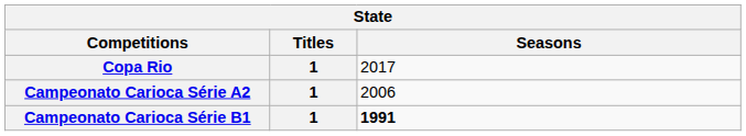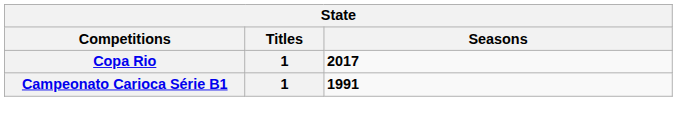 <table class="wikitable">
 <tr>
 <th colspan="3">State</th>
 </tr>
 <tr>
 <th style="width:260px">Competitions</th>
 <th style="width:80px">Titles</th>
 <th style="width:380px">Seasons</th>
 </tr>
 <tr>
 <th style="text-align:center"><a href='#'>Copa Rio</a></th>
 <th style="text-align:center"><strong>1</strong></th>
-<td align="left">2017</td>
-</tr>
-<tr>
-<th style="text-align:center"><a href='#'>Campeonato Carioca Série A2</a></th>
-<th style="text-align:center"><strong>1</strong></th>
-<td align="left">2006</td>
+<td align="left"><strong>2017</strong></td>
 </tr>
 <tr>
 <th style="text-align:center"><a href='#'>Campeonato Carioca Série B1</a></th>
 <th style="text-align:center"><strong>1</strong></th>
 <td align="left"><strong>1991</strong></td>
 </tr>
 </table>
